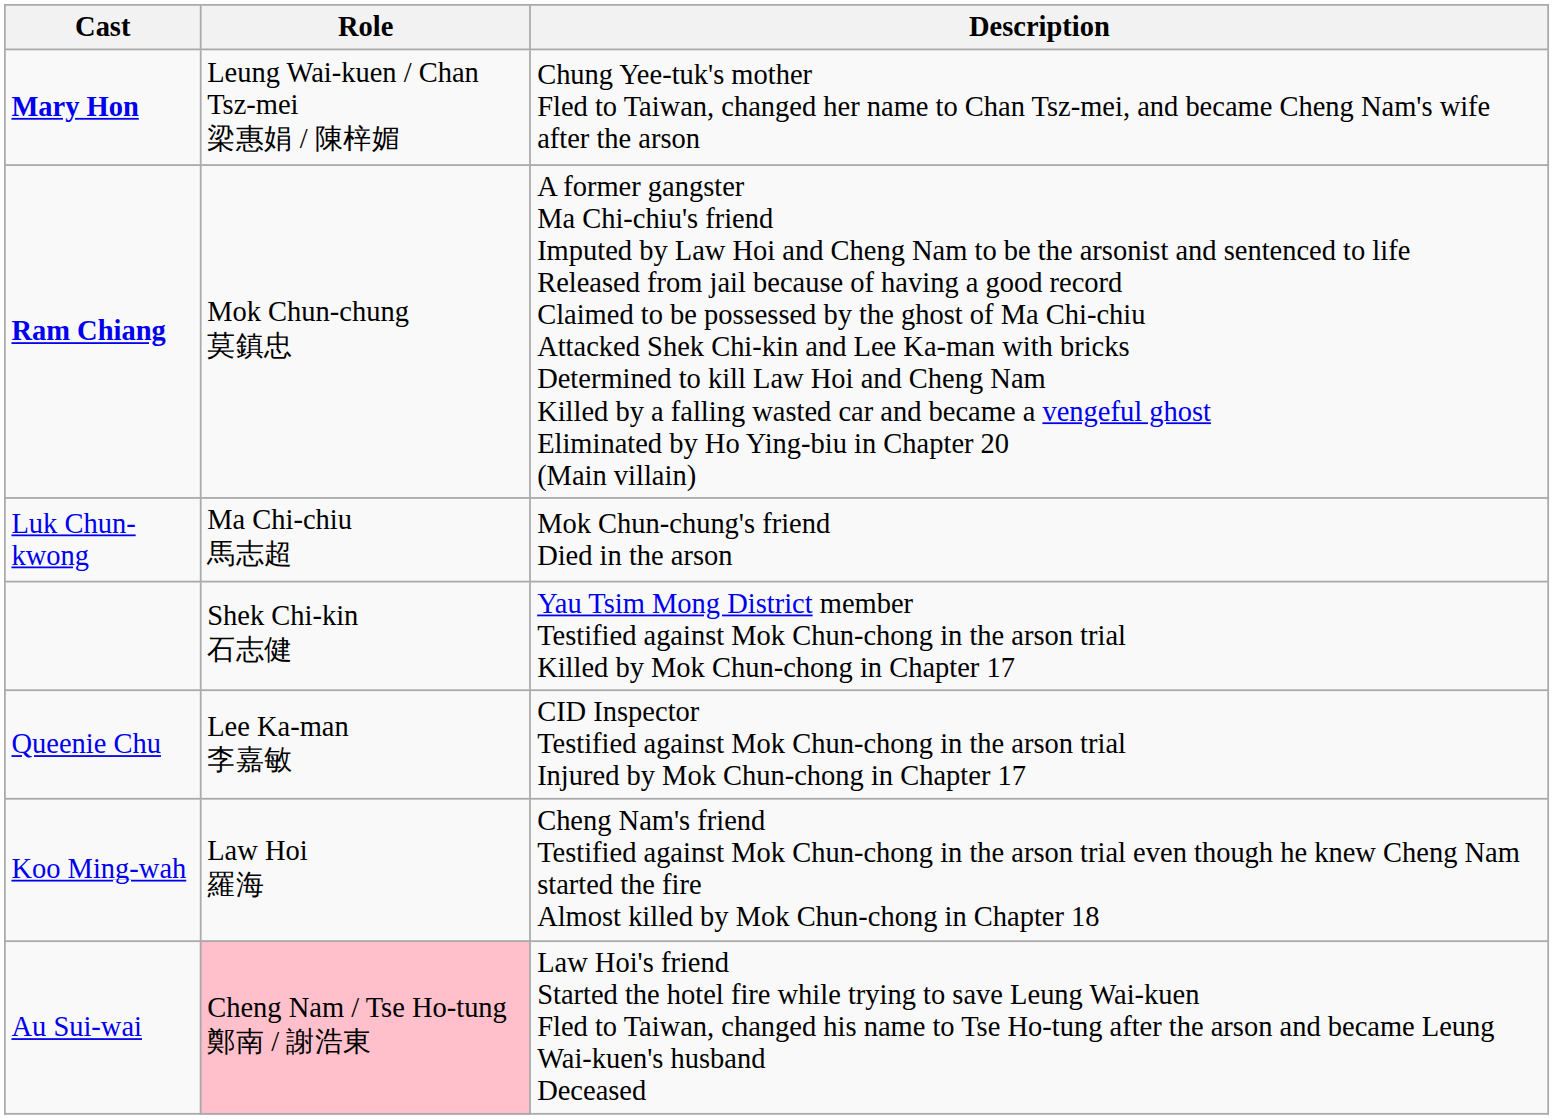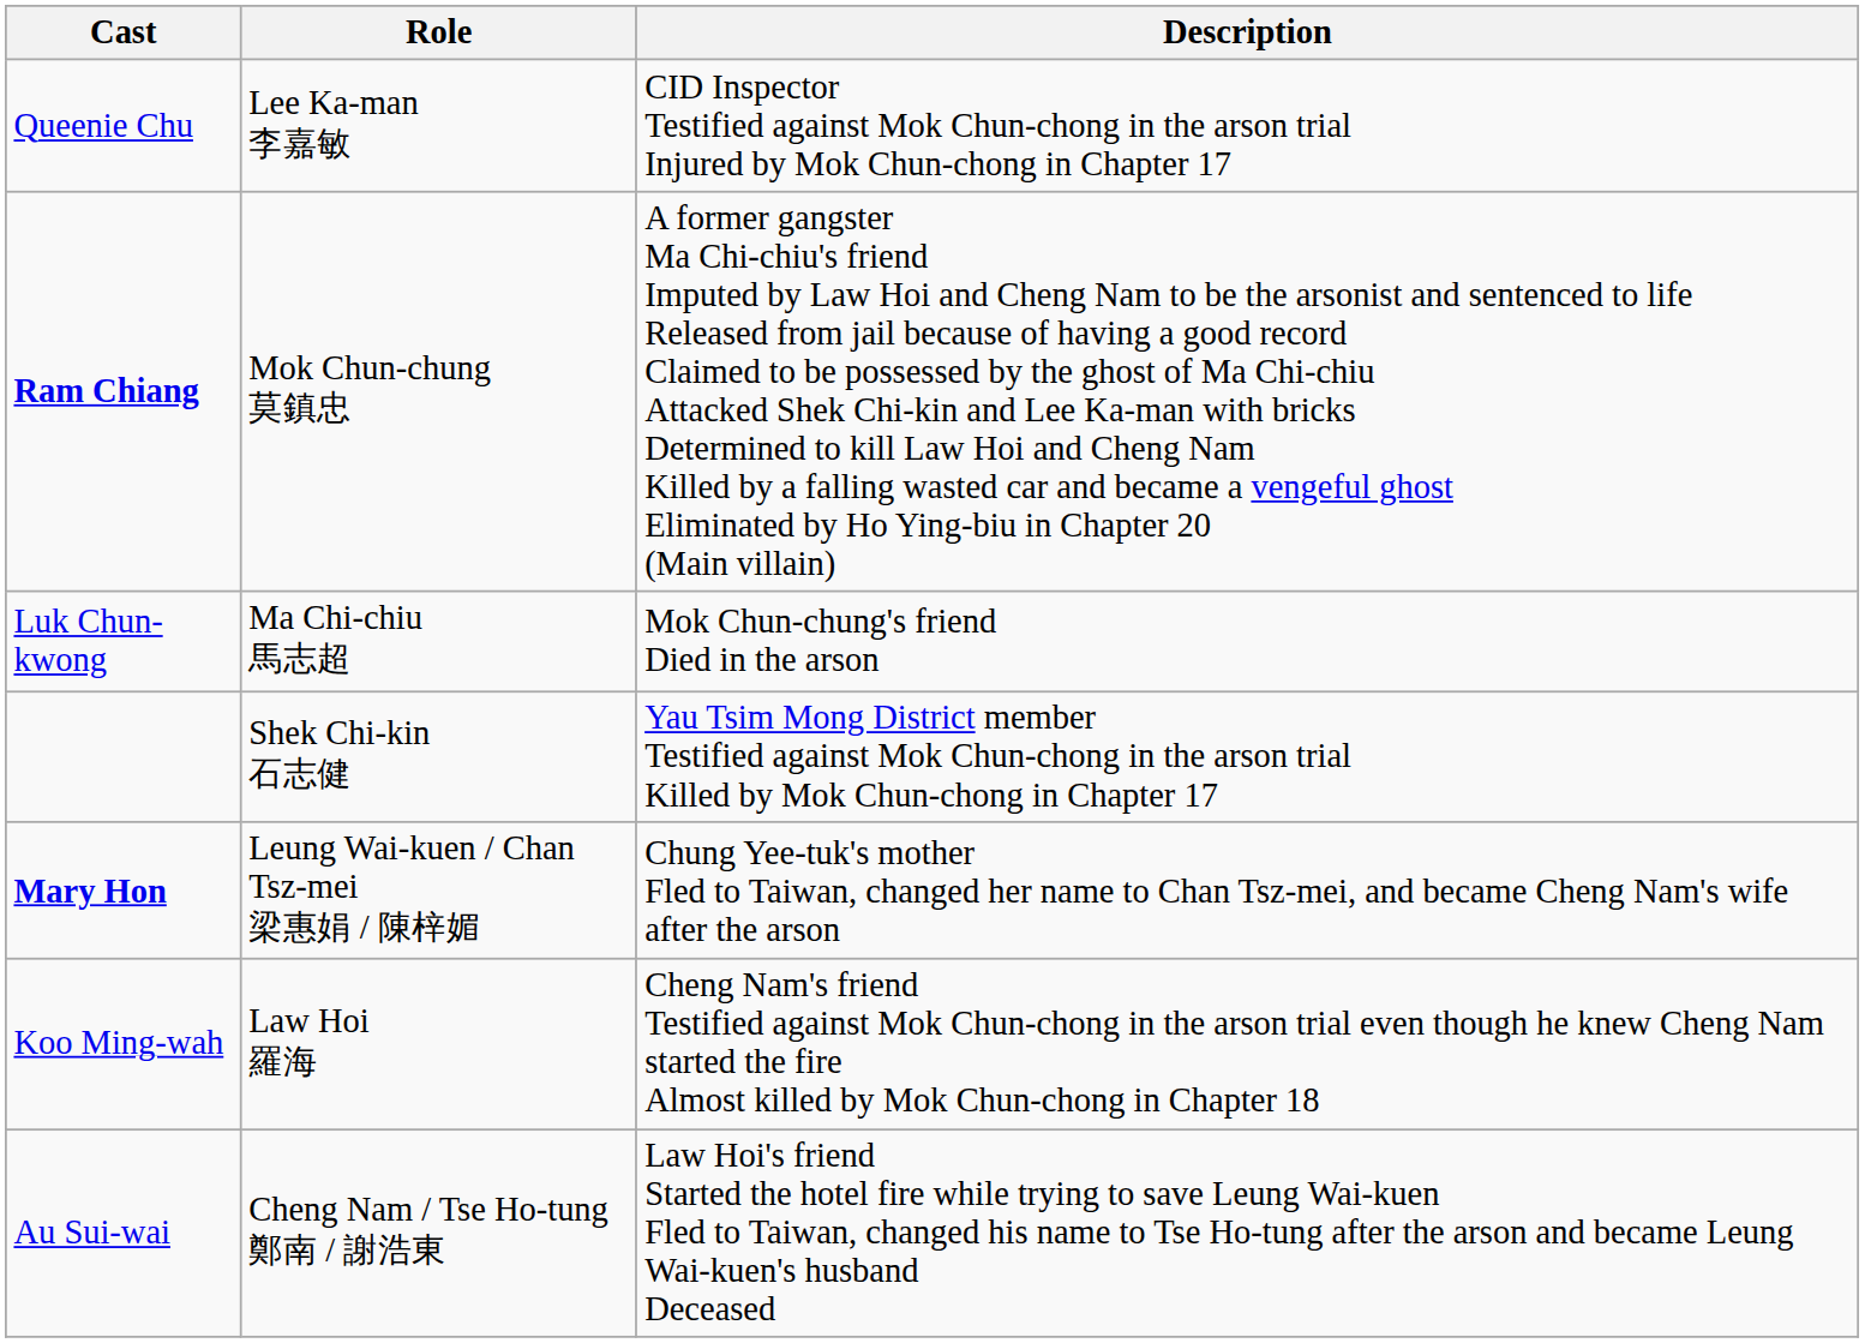 <table class="wikitable">
 <tr>
 <th>Cast</th>
 <th>Role</th>
 <th>Description</th>
 </tr>
 <tr>
-<td><strong><a href='#'>Mary Hon</a></strong></td>
-<td>Leung Wai-kuen / Chan Tsz-mei<br>梁惠娟 / 陳梓媚</td>
-<td>Chung Yee-tuk's mother<br>Fled to Taiwan, changed her name to Chan Tsz-mei, and became Cheng Nam's wife after the arson</td>
+<td><a href='#'>Queenie Chu</a></td>
+<td>Lee Ka-man<br>李嘉敏</td>
+<td>CID Inspector<br>Testified against Mok Chun-chong in the arson trial<br>Injured by Mok Chun-chong in Chapter 17</td>
 </tr>
 <tr>
 <td><strong><a href='#'>Ram Chiang</a></strong></td>
 <td>Mok Chun-chung<br>莫鎮忠</td>
 <td>A former gangster<br>Ma Chi-chiu's friend<br>Imputed by Law Hoi and Cheng Nam to be the arsonist and sentenced to life<br>Released from jail because of having a good record<br>Claimed to be possessed by the ghost of Ma Chi-chiu<br>Attacked Shek Chi-kin and Lee Ka-man with bricks<br>Determined to kill Law Hoi and Cheng Nam<br>Killed by a falling wasted car and became a <a href='#'>vengeful ghost</a><br>Eliminated by Ho Ying-biu in Chapter 20<br>(Main villain)</td>
 </tr>
 <tr>
 <td><a href='#'>Luk Chun-kwong</a></td>
 <td>Ma Chi-chiu<br>馬志超</td>
 <td>Mok Chun-chung's friend<br>Died in the arson</td>
 </tr>
 <tr>
 <td></td>
 <td>Shek Chi-kin<br>石志健</td>
 <td><a href='#'>Yau Tsim Mong District</a> member<br>Testified against Mok Chun-chong in the arson trial<br>Killed by Mok Chun-chong in Chapter 17</td>
 </tr>
 <tr>
-<td><a href='#'>Queenie Chu</a></td>
-<td>Lee Ka-man<br>李嘉敏</td>
-<td>CID Inspector<br>Testified against Mok Chun-chong in the arson trial<br>Injured by Mok Chun-chong in Chapter 17</td>
+<td><strong><a href='#'>Mary Hon</a></strong></td>
+<td>Leung Wai-kuen / Chan Tsz-mei<br>梁惠娟 / 陳梓媚</td>
+<td>Chung Yee-tuk's mother<br>Fled to Taiwan, changed her name to Chan Tsz-mei, and became Cheng Nam's wife after the arson</td>
 </tr>
 <tr>
 <td><a href='#'>Koo Ming-wah</a></td>
 <td>Law Hoi<br>羅海</td>
 <td>Cheng Nam's friend<br>Testified against Mok Chun-chong in the arson trial even though he knew Cheng Nam started the fire<br>Almost killed by Mok Chun-chong in Chapter 18</td>
 </tr>
 <tr>
 <td><a href='#'>Au Sui-wai</a></td>
-<td style="background: pink;">Cheng Nam / Tse Ho-tung<br>鄭南 / 謝浩東</td>
+<td>Cheng Nam / Tse Ho-tung<br>鄭南 / 謝浩東</td>
 <td>Law Hoi's friend<br>Started the hotel fire while trying to save Leung Wai-kuen<br>Fled to Taiwan, changed his name to Tse Ho-tung after the arson and became Leung Wai-kuen's husband<br>Deceased</td>
 </tr>
 </table>
